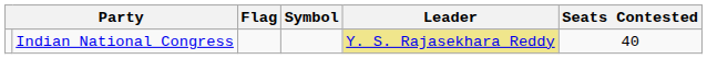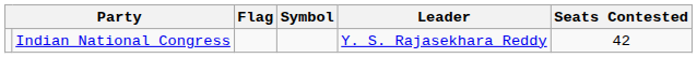 <table class="wikitable " style="text-align:center">
 <tr>
 <th colspan="2">Party</th>
 <th>Flag</th>
 <th>Symbol</th>
 <th>Leader</th>
 <th>Seats Contested</th>
 </tr>
 <tr>
 <td></td>
 <td><a href='#'>Indian National Congress</a></td>
 <td></td>
 <td></td>
-<td style="background: khaki;"><a href='#'>Y. S. Rajasekhara Reddy</a></td>
-<td>40</td>
+<td><a href='#'>Y. S. Rajasekhara Reddy</a></td>
+<td>42</td>
 </tr>
 </table>
